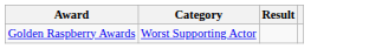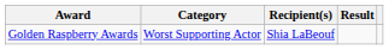 <table class="wikitable sortable plainrowheaders">
 <tr>
 <th scope="col">Award</th>
 <th scope="col">Category</th>
+<th scope="col">Recipient(s)</th>
 <th scope="col">Result</th>
 <th scope="col" class="unsortable"></th>
 </tr>
 <tr>
 <td><a href='#'>Golden Raspberry Awards</a></td>
 <td><a href='#'>Worst Supporting Actor</a></td>
+<td><a href='#'>Shia LaBeouf</a></td>
 <td></td>
 <td "align=center"></td>
 </tr>
 </table>
